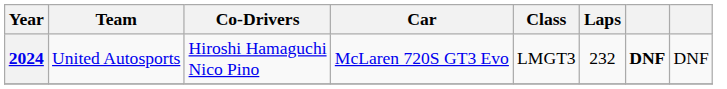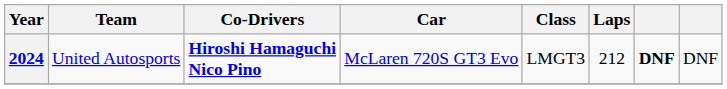 <table class="wikitable" style="text-align:center; font-size:90%">
 <tr>
 <th>Year</th>
 <th>Team</th>
 <th>Co-Drivers</th>
 <th>Car</th>
 <th>Class</th>
 <th>Laps</th>
 <th></th>
 <th></th>
 </tr>
 <tr>
 <th><a href='#'>2024</a></th>
 <td align="left"> <a href='#'>United Autosports</a></td>
-<td align="left"> <a href='#'>Hiroshi Hamaguchi</a><br> <a href='#'>Nico Pino</a></td>
+<td align="left"><strong> <a href='#'>Hiroshi Hamaguchi</a><br> <a href='#'>Nico Pino</a></strong></td>
 <td align="left"><a href='#'>McLaren 720S GT3 Evo</a></td>
 <td>LMGT3</td>
-<td>232</td>
+<td>212</td>
 <td><strong>DNF</strong></td>
 <td>DNF</td>
 </tr>
 <tr>
 </tr>
 </table>
